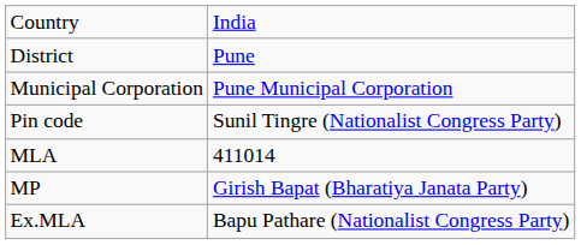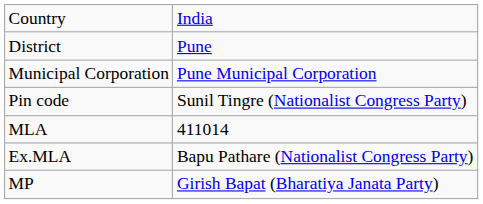 <table class="wikitable">
 <tr>
 <td>Country</td>
 <td><a href='#'>India</a></td>
 </tr>
 <tr>
 <td>District</td>
 <td><a href='#'>Pune</a></td>
 </tr>
 <tr>
 <td>Municipal Corporation</td>
 <td><a href='#'>Pune Municipal Corporation</a></td>
 </tr>
 <tr>
 <td>Pin code</td>
 <td>Sunil Tingre (<a href='#'>Nationalist Congress Party</a>)</td>
 </tr>
 <tr>
 <td>MLA</td>
 <td>411014</td>
 </tr>
 <tr>
+<td>Ex.MLA</td>
+<td>Bapu Pathare (<a href='#'>Nationalist Congress Party</a>)</td>
+</tr>
+<tr>
 <td>MP</td>
 <td><a href='#'>Girish Bapat</a> (<a href='#'>Bharatiya Janata Party</a>)</td>
 </tr>
-<tr>
-<td>Ex.MLA</td>
-<td>Bapu Pathare (<a href='#'>Nationalist Congress Party</a>)</td>
-</tr>
 </table>
